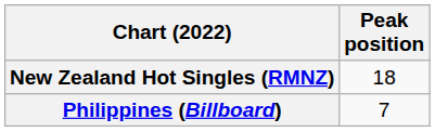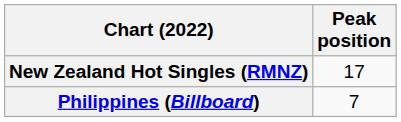 <table class="wikitable plainrowheaders" style="text-align:center">
 <tr>
 <th>Chart (2022)</th>
 <th>Peak<br>position</th>
 </tr>
 <tr>
 <th scope="row">New Zealand Hot Singles (<a href='#'>RMNZ</a>)</th>
-<td>18</td>
+<td>17</td>
 </tr>
 <tr>
 <th scope="row"><a href='#'>Philippines</a> (<em><a href='#'>Billboard</a></em>)</th>
 <td>7</td>
 </tr>
 </table>
